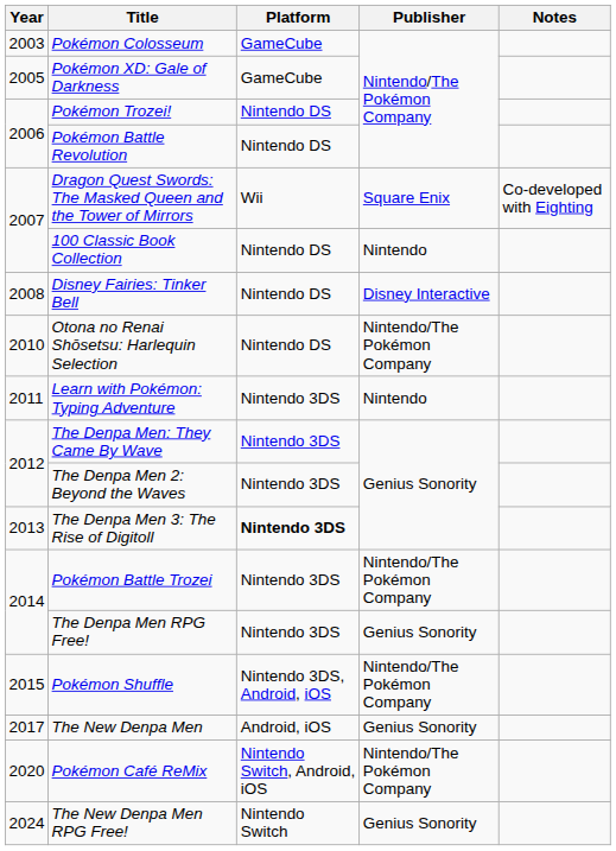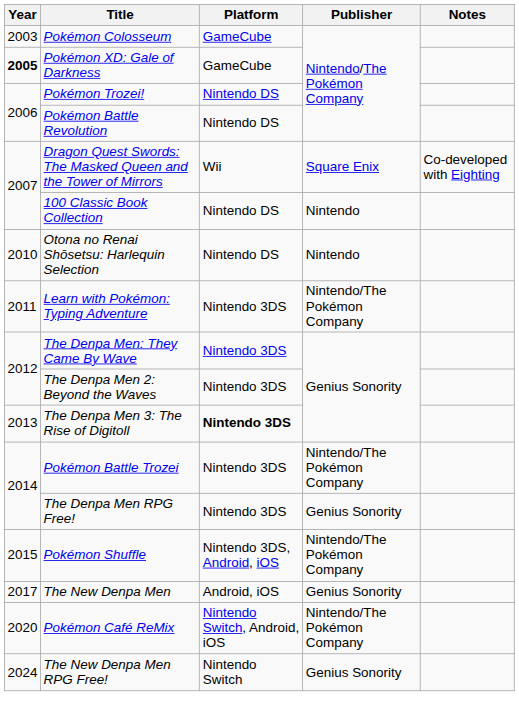 <table class="wikitable sortable">
 <tr>
 <th>Year</th>
 <th>Title</th>
 <th>Platform</th>
 <th>Publisher</th>
 <th>Notes</th>
 </tr>
 <tr>
 <td>2003</td>
 <td><em><a href='#'>Pokémon Colosseum</a></em></td>
 <td><a href='#'>GameCube</a></td>
 <td rowspan="4"><a href='#'>Nintendo</a>/<a href='#'>The Pokémon Company</a></td>
 <td></td>
 </tr>
 <tr>
-<td>2005</td>
+<td><strong>2005</strong></td>
 <td><em><a href='#'>Pokémon XD: Gale of Darkness</a></em></td>
 <td>GameCube</td>
 <td></td>
 </tr>
 <tr>
 <td rowspan="2">2006</td>
 <td><em><a href='#'>Pokémon Trozei!</a></em></td>
 <td><a href='#'>Nintendo DS</a></td>
 <td></td>
 </tr>
 <tr>
 <td><em><a href='#'>Pokémon Battle Revolution</a></em></td>
 <td>Nintendo DS</td>
 <td></td>
 </tr>
 <tr>
 <td rowspan="2">2007</td>
 <td><em><a href='#'>Dragon Quest Swords: The Masked Queen and the Tower of Mirrors</a></em></td>
 <td>Wii</td>
 <td><a href='#'>Square Enix</a></td>
 <td>Co-developed with <a href='#'>Eighting</a></td>
 </tr>
 <tr>
 <td><em><a href='#'>100 Classic Book Collection</a></em></td>
 <td>Nintendo DS</td>
 <td>Nintendo</td>
 <td></td>
 </tr>
 <tr>
-<td>2008</td>
-<td><em><a href='#'>Disney Fairies: Tinker Bell</a></em></td>
-<td>Nintendo DS</td>
-<td><a href='#'>Disney Interactive</a></td>
-<td></td>
-</tr>
-<tr>
 <td>2010</td>
 <td><em>Otona no Renai Shōsetsu: Harlequin Selection </em></td>
 <td>Nintendo DS</td>
-<td>Nintendo/The Pokémon Company</td>
+<td>Nintendo</td>
 <td></td>
 </tr>
 <tr>
 <td>2011</td>
 <td><em><a href='#'>Learn with Pokémon: Typing Adventure</a></em></td>
 <td>Nintendo 3DS</td>
-<td>Nintendo</td>
+<td>Nintendo/The Pokémon Company</td>
 <td></td>
 </tr>
 <tr>
 <td rowspan="2">2012</td>
 <td><em><a href='#'>The Denpa Men: They Came By Wave</a></em></td>
 <td><a href='#'>Nintendo 3DS</a></td>
 <td rowspan="3">Genius Sonority</td>
 <td></td>
 </tr>
 <tr>
 <td><em>The Denpa Men 2: Beyond the Waves</em></td>
 <td>Nintendo 3DS</td>
 <td></td>
 </tr>
 <tr>
 <td>2013</td>
 <td><em>The Denpa Men 3: The Rise of Digitoll</em></td>
 <td><strong>Nintendo 3DS</strong></td>
 <td></td>
 </tr>
 <tr>
 <td rowspan="2">2014</td>
 <td><em><a href='#'>Pokémon Battle Trozei</a></em></td>
 <td>Nintendo 3DS</td>
 <td>Nintendo/The Pokémon Company</td>
 <td></td>
 </tr>
 <tr>
 <td><em>The Denpa Men RPG Free!</em></td>
 <td>Nintendo 3DS</td>
 <td>Genius Sonority</td>
 <td></td>
 </tr>
 <tr>
 <td>2015</td>
 <td><em><a href='#'>Pokémon Shuffle</a></em></td>
 <td>Nintendo 3DS, <a href='#'>Android</a>, <a href='#'>iOS</a></td>
 <td>Nintendo/The Pokémon Company</td>
 <td></td>
 </tr>
 <tr>
 <td>2017</td>
 <td><em>The New Denpa Men</em></td>
 <td>Android, iOS</td>
 <td>Genius Sonority</td>
 <td></td>
 </tr>
 <tr>
 <td>2020</td>
 <td><em><a href='#'>Pokémon Café ReMix</a></em></td>
 <td><a href='#'>Nintendo Switch</a>, Android, iOS</td>
 <td>Nintendo/The Pokémon Company</td>
 <td></td>
 </tr>
 <tr>
 <td>2024</td>
 <td><em>The New Denpa Men RPG Free!</em></td>
 <td>Nintendo Switch</td>
 <td>Genius Sonority</td>
 <td></td>
 </tr>
 </table>
